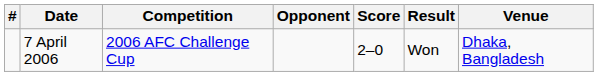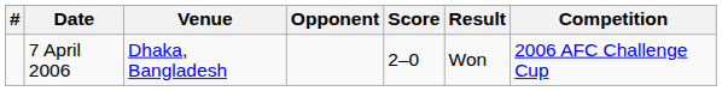 <table class="wikitable">
 <tr>
 <th>#</th>
 <th>Date</th>
-<th>Competition</th>
+<th>Venue</th>
 <th>Opponent</th>
 <th>Score</th>
 <th>Result</th>
-<th>Venue</th>
+<th>Competition</th>
 </tr>
 <tr>
 <td></td>
 <td>7 April 2006</td>
-<td><a href='#'>2006 AFC Challenge Cup</a></td>
+<td><a href='#'>Dhaka</a>, <a href='#'>Bangladesh</a></td>
 <td></td>
 <td>2–0</td>
 <td>Won</td>
-<td><a href='#'>Dhaka</a>, <a href='#'>Bangladesh</a></td>
+<td><a href='#'>2006 AFC Challenge Cup</a></td>
 </tr>
 </table>
